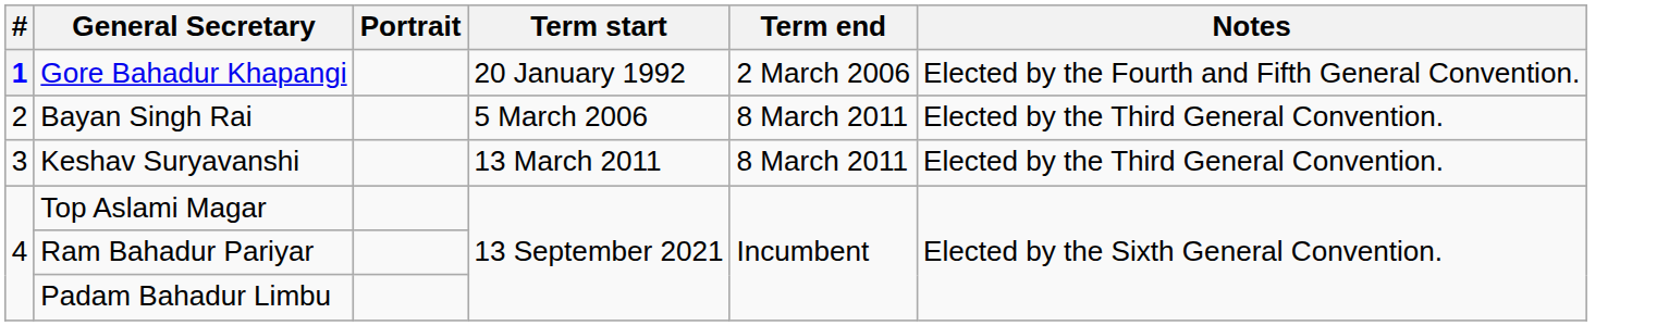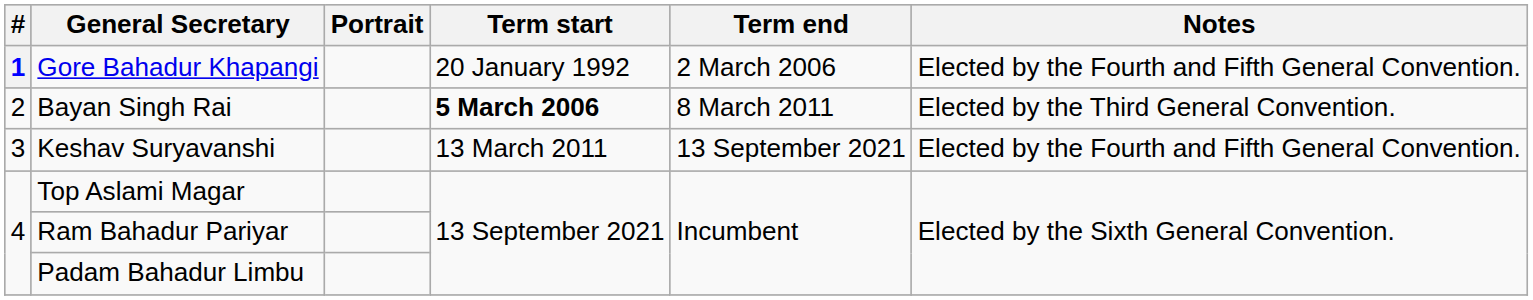 <table class="wikitable">
 <tr ->
 <th>#</th>
 <th>General Secretary</th>
 <th>Portrait</th>
 <th>Term start</th>
 <th>Term end</th>
 <th>Notes</th>
 </tr>
 <tr ->
 <th style="color:#0000FF;">1</th>
 <td><a href='#'>Gore Bahadur Khapangi</a></td>
 <td></td>
 <td>20 January 1992</td>
 <td>2 March 2006</td>
 <td>Elected by the Fourth and Fifth General Convention.</td>
 </tr>
 <tr ->
 <td>2</td>
 <td>Bayan Singh Rai</td>
 <td></td>
-<td>5 March 2006</td>
+<td><strong>5 March 2006</strong></td>
 <td>8 March 2011</td>
 <td>Elected by the Third General Convention.</td>
 </tr>
 <tr ->
 <td>3</td>
 <td>Keshav Suryavanshi</td>
 <td></td>
 <td>13 March 2011</td>
-<td>8 March 2011</td>
-<td>Elected by the Third General Convention.</td>
+<td>13 September 2021</td>
+<td>Elected by the Fourth and Fifth General Convention.</td>
 </tr>
 <tr ->
 <td rowspan="3">4</td>
 <td>Top Aslami Magar</td>
 <td></td>
 <td rowspan="3">13 September 2021</td>
 <td rowspan="3">Incumbent</td>
 <td rowspan="3">Elected by the Sixth General Convention.</td>
 </tr>
 <tr>
 <td>Ram Bahadur Pariyar</td>
 <td></td>
 </tr>
 <tr>
 <td>Padam Bahadur Limbu</td>
 <td></td>
 </tr>
 </table>
